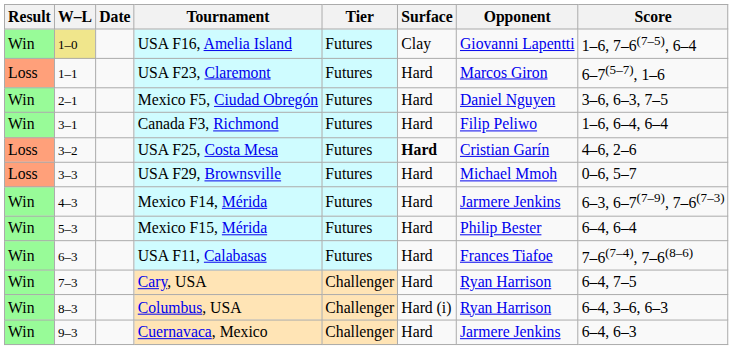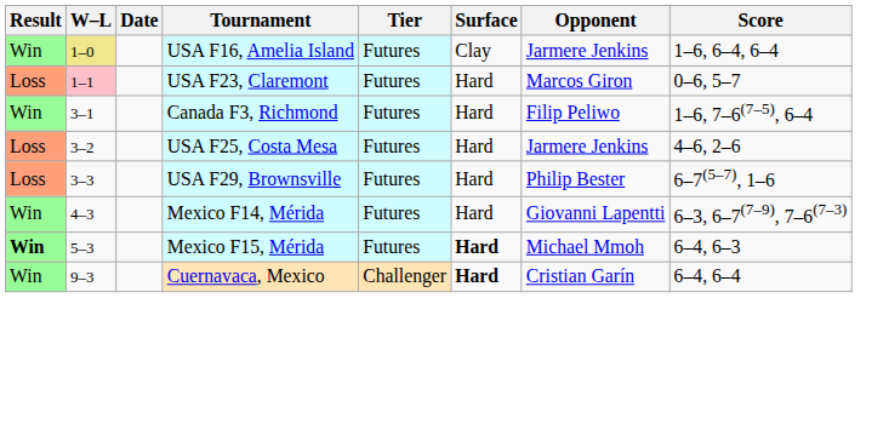 <table class="sortable wikitable">
 <tr>
 <th>Result</th>
 <th class="unsortable">W–L</th>
 <th>Date</th>
 <th>Tournament</th>
 <th>Tier</th>
 <th>Surface</th>
 <th>Opponent</th>
 <th class="unsortable">Score</th>
 </tr>
 <tr>
 <td bgcolor=98fb98>Win</td>
 <td style="background: khaki;"><small>1–0</small></td>
 <td></td>
 <td style="background:#cffcff;">USA F16, <a href='#'>Amelia Island</a></td>
 <td style="background:#cffcff;">Futures</td>
 <td>Clay</td>
-<td> <a href='#'>Giovanni Lapentti</a></td>
-<td>1–6, 7–6<sup>(7–5)</sup>, 6–4</td>
+<td> <a href='#'>Jarmere Jenkins</a></td>
+<td>1–6, 6–4, 6–4</td>
 </tr>
 <tr>
 <td bgcolor=FFA07A>Loss</td>
-<td><small>1–1</small></td>
+<td style="background: pink;"><small>1–1</small></td>
 <td></td>
 <td style="background:#cffcff;">USA F23, <a href='#'>Claremont</a></td>
 <td style="background:#cffcff;">Futures</td>
 <td>Hard</td>
 <td> <a href='#'>Marcos Giron</a></td>
-<td>6–7<sup>(5–7)</sup>, 1–6</td>
-</tr>
-<tr>
-<td bgcolor=98fb98>Win</td>
-<td><small>2–1</small></td>
-<td></td>
-<td style="background:#cffcff;">Mexico F5, <a href='#'>Ciudad Obregón</a></td>
-<td style="background:#cffcff;">Futures</td>
-<td>Hard</td>
-<td> <a href='#'>Daniel Nguyen</a></td>
-<td>3–6, 6–3, 7–5</td>
+<td>0–6, 5–7</td>
 </tr>
 <tr>
 <td bgcolor=98fb98>Win</td>
 <td><small>3–1</small></td>
 <td></td>
 <td style="background:#cffcff;">Canada F3, <a href='#'>Richmond</a></td>
 <td style="background:#cffcff;">Futures</td>
 <td>Hard</td>
 <td> <a href='#'>Filip Peliwo</a></td>
-<td>1–6, 6–4, 6–4</td>
+<td>1–6, 7–6<sup>(7–5)</sup>, 6–4</td>
 </tr>
 <tr>
 <td bgcolor=FFA07A>Loss</td>
 <td><small>3–2</small></td>
 <td></td>
 <td style="background:#cffcff;">USA F25, <a href='#'>Costa Mesa</a></td>
 <td style="background:#cffcff;">Futures</td>
-<td><strong>Hard</strong></td>
-<td> <a href='#'>Cristian Garín</a></td>
+<td>Hard</td>
+<td> <a href='#'>Jarmere Jenkins</a></td>
 <td>4–6, 2–6</td>
 </tr>
 <tr>
 <td bgcolor=FFA07A>Loss</td>
 <td><small>3–3</small></td>
 <td></td>
 <td style="background:#cffcff;">USA F29, <a href='#'>Brownsville</a></td>
 <td style="background:#cffcff;">Futures</td>
 <td>Hard</td>
-<td> <a href='#'>Michael Mmoh</a></td>
-<td>0–6, 5–7</td>
+<td> <a href='#'>Philip Bester</a></td>
+<td>6–7<sup>(5–7)</sup>, 1–6</td>
 </tr>
 <tr>
 <td bgcolor=98fb98>Win</td>
 <td><small>4–3</small></td>
 <td></td>
 <td style="background:#cffcff;">Mexico F14, <a href='#'>Mérida</a></td>
 <td style="background:#cffcff;">Futures</td>
 <td>Hard</td>
-<td> <a href='#'>Jarmere Jenkins</a></td>
+<td> <a href='#'>Giovanni Lapentti</a></td>
 <td>6–3, 6–7<sup>(7–9)</sup>, 7–6<sup>(7–3)</sup></td>
 </tr>
 <tr>
-<td bgcolor=98fb98>Win</td>
+<td bgcolor=98fb98><strong>Win</strong></td>
 <td><small>5–3</small></td>
 <td></td>
 <td style="background:#cffcff;">Mexico F15, <a href='#'>Mérida</a></td>
 <td style="background:#cffcff;">Futures</td>
-<td>Hard</td>
-<td> <a href='#'>Philip Bester</a></td>
-<td>6–4, 6–4</td>
-</tr>
-<tr>
-<td bgcolor=98fb98>Win</td>
-<td><small>6–3</small></td>
-<td></td>
-<td style="background:#cffcff;">USA F11, <a href='#'>Calabasas</a></td>
-<td style="background:#cffcff;">Futures</td>
-<td>Hard</td>
-<td> <a href='#'>Frances Tiafoe</a></td>
-<td>7–6<sup>(7–4)</sup>, 7–6<sup>(8–6)</sup></td>
-</tr>
-<tr>
-<td bgcolor=98fb98>Win</td>
-<td><small>7–3</small></td>
-<td><a href='#'></a></td>
-<td style="background:moccasin;"><a href='#'>Cary</a>, USA</td>
-<td style="background:moccasin;">Challenger</td>
-<td>Hard</td>
-<td> <a href='#'>Ryan Harrison</a></td>
-<td>6–4, 7–5</td>
-</tr>
-<tr>
-<td bgcolor=98fb98>Win</td>
-<td><small>8–3</small></td>
-<td><a href='#'></a></td>
-<td style="background:moccasin;"><a href='#'>Columbus</a>, USA</td>
-<td style="background:moccasin;">Challenger</td>
-<td>Hard (i)</td>
-<td> <a href='#'>Ryan Harrison</a></td>
-<td>6–4, 3–6, 6–3</td>
+<td><strong>Hard</strong></td>
+<td> <a href='#'>Michael Mmoh</a></td>
+<td>6–4, 6–3</td>
 </tr>
 <tr>
 <td bgcolor=98fb98>Win</td>
 <td><small>9–3</small></td>
 <td><a href='#'></a></td>
 <td style="background:moccasin;"><a href='#'>Cuernavaca</a>, Mexico</td>
 <td style="background:moccasin;">Challenger</td>
-<td>Hard</td>
-<td> <a href='#'>Jarmere Jenkins</a></td>
-<td>6–4, 6–3</td>
+<td><strong>Hard</strong></td>
+<td> <a href='#'>Cristian Garín</a></td>
+<td>6–4, 6–4</td>
 </tr>
 </table>
